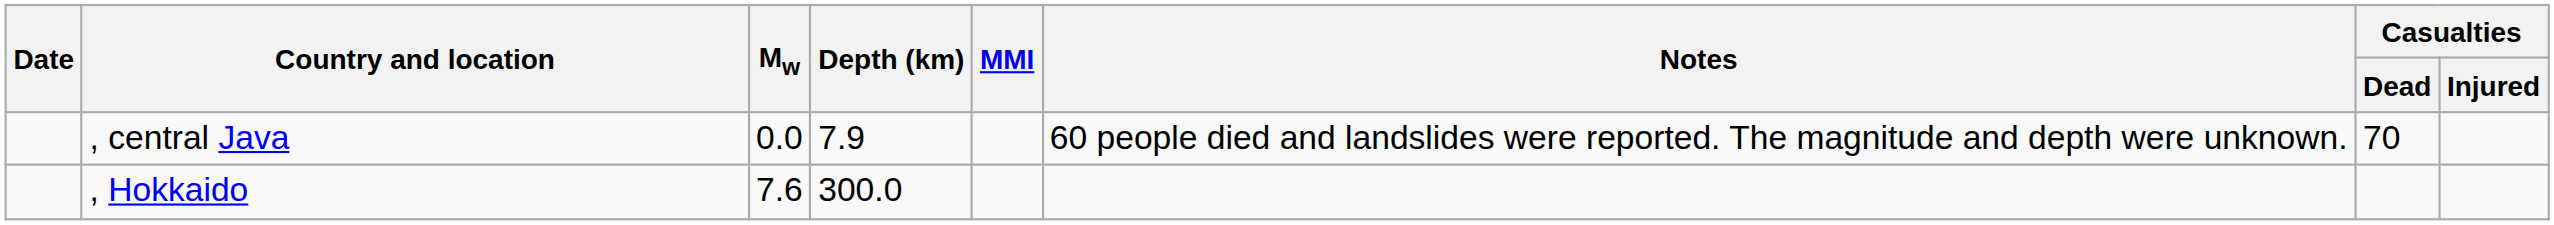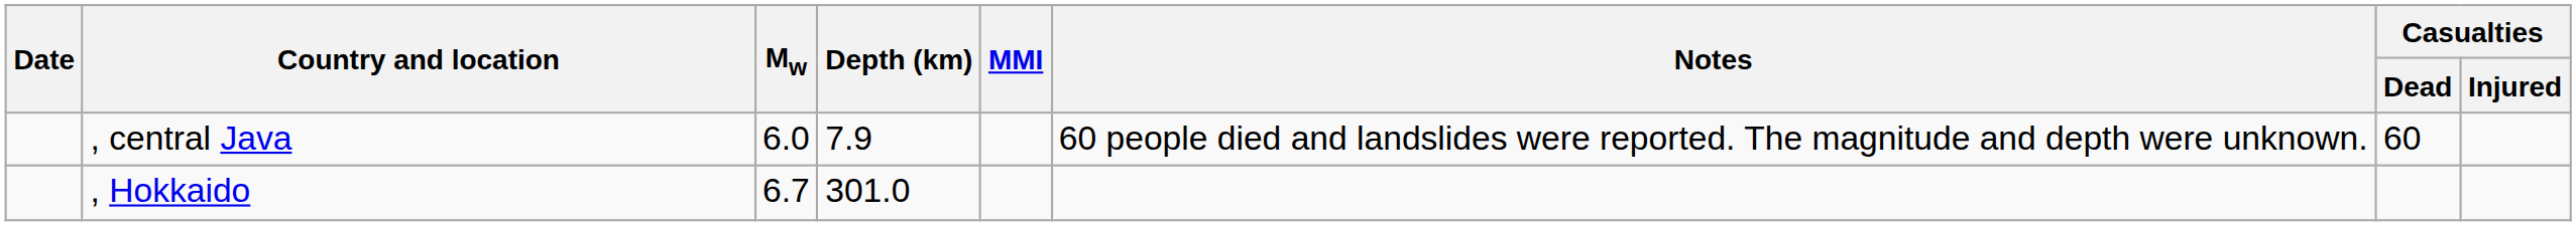 <table class="wikitable sortable sort-under" style="border:1px black; margin-left:1em;">
 <tr>
 <th rowspan="2"><small>Date</small></th>
 <th rowspan="2" style="width: 310px"><small>Country and location</small></th>
 <th rowspan="2"><small>M<sub>w</sub></small></th>
 <th rowspan="2"><small>Depth (km)</small></th>
 <th rowspan="2"><small><a href='#'>MMI</a></small></th>
 <th rowspan="2" class="unsortable"><small>Notes</small></th>
 <th colspan="2"><small>Casualties</small></th>
 </tr>
 <tr>
 <th><small>Dead</small></th>
 <th><small>Injured</small></th>
 </tr>
 <tr>
 <td></td>
 <td>, central <a href='#'>Java</a></td>
-<td>0.0</td>
+<td>6.0</td>
 <td>7.9</td>
 <td></td>
 <td>60 people died and landslides were reported. The magnitude and depth were unknown.</td>
-<td>70</td>
+<td>60</td>
 <td></td>
 </tr>
 <tr>
 <td></td>
 <td>, <a href='#'>Hokkaido</a></td>
-<td>7.6</td>
-<td>300.0</td>
+<td>6.7</td>
+<td>301.0</td>
 <td></td>
 <td></td>
 <td></td>
 <td></td>
 </tr>
 </table>
